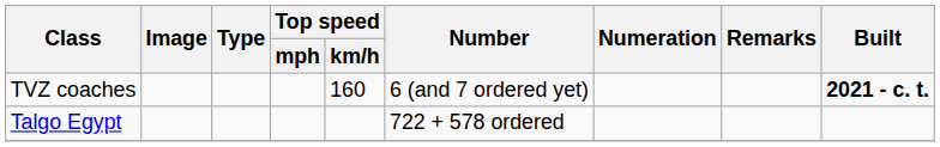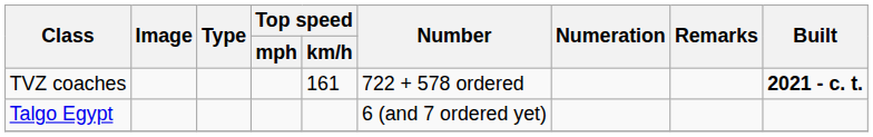 <table class="wikitable">
 <tr style="background:#f9f9f9;">
 <th rowspan="2">Class</th>
 <th rowspan="2">Image</th>
 <th rowspan="2">Type</th>
 <th colspan="2">Top speed</th>
 <th rowspan="2">Number</th>
 <th rowspan="2">Numeration</th>
 <th rowspan="2">Remarks</th>
 <th rowspan="2">Built</th>
 </tr>
 <tr style="background:#f9f9f9;">
 <th>mph</th>
 <th>km/h</th>
 </tr>
 <tr>
 <td>TVZ coaches</td>
 <td></td>
 <td></td>
 <td></td>
-<td>160</td>
-<td>6 (and 7 ordered yet)</td>
+<td>161</td>
+<td>722 + 578 ordered</td>
 <td></td>
 <td></td>
 <td><strong>2021 - c. t.</strong></td>
 </tr>
 <tr>
 <td><a href='#'>Talgo Egypt</a></td>
 <td></td>
 <td></td>
 <td></td>
 <td></td>
-<td>722 + 578 ordered</td>
+<td>6 (and 7 ordered yet)</td>
 <td></td>
 <td></td>
 <td></td>
 </tr>
 <tr>
 </tr>
 </table>
